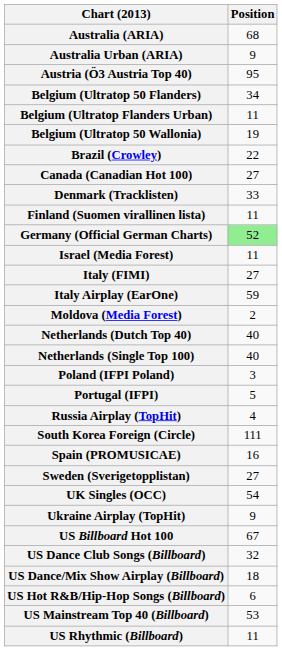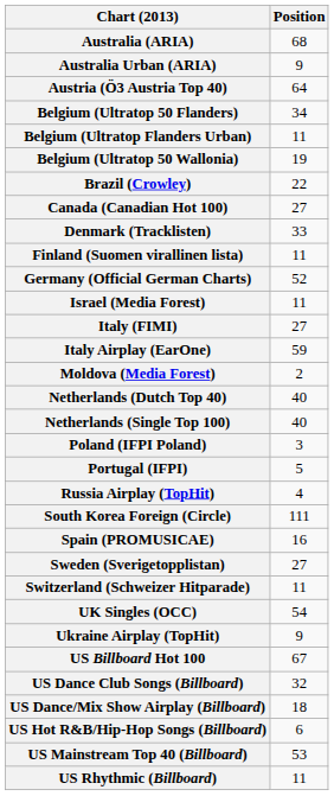 <table class="wikitable sortable plainrowheaders" style="text-align:center;">
 <tr>
 <th scope="col">Chart (2013)</th>
 <th scope="col">Position</th>
 </tr>
 <tr>
 <th scope="row">Australia (ARIA)</th>
 <td>68</td>
 </tr>
 <tr>
 <th scope="row">Australia Urban (ARIA)</th>
 <td>9</td>
 </tr>
 <tr>
 <th scope="row">Austria (Ö3 Austria Top 40)</th>
-<td>95</td>
+<td>64</td>
 </tr>
 <tr>
 <th scope="row">Belgium (Ultratop 50 Flanders)</th>
 <td>34</td>
 </tr>
 <tr>
 <th scope="row">Belgium (Ultratop Flanders Urban)</th>
 <td>11</td>
 </tr>
 <tr>
 <th scope="row">Belgium (Ultratop 50 Wallonia)</th>
 <td>19</td>
 </tr>
 <tr>
 <th scope="row">Brazil (<a href='#'>Crowley</a>)</th>
 <td>22</td>
 </tr>
 <tr>
 <th scope="row">Canada (Canadian Hot 100)</th>
 <td>27</td>
 </tr>
 <tr>
 <th scope="row">Denmark (Tracklisten)</th>
 <td>33</td>
 </tr>
 <tr>
 <th scope="row">Finland (Suomen virallinen lista)</th>
 <td>11</td>
 </tr>
 <tr>
 <th scope="row">Germany (Official German Charts)</th>
-<td style="background: lightgreen;">52</td>
+<td>52</td>
 </tr>
 <tr>
 <th scope="row">Israel (Media Forest)</th>
 <td>11</td>
 </tr>
 <tr>
 <th scope="row">Italy (FIMI)</th>
 <td>27</td>
 </tr>
 <tr>
 <th scope="row">Italy Airplay (EarOne)</th>
 <td>59</td>
 </tr>
 <tr>
 <th scope="row">Moldova (<a href='#'>Media Forest</a>)</th>
 <td>2</td>
 </tr>
 <tr>
 <th scope="row">Netherlands (Dutch Top 40)</th>
 <td>40</td>
 </tr>
 <tr>
 <th scope="row">Netherlands (Single Top 100)</th>
 <td>40</td>
 </tr>
 <tr>
 <th scope="row">Poland (IFPI Poland)</th>
 <td>3</td>
 </tr>
 <tr>
 <th scope="row">Portugal (IFPI)</th>
 <td>5</td>
 </tr>
 <tr>
 <th scope="row">Russia Airplay (<a href='#'>TopHit</a>)</th>
 <td>4</td>
 </tr>
 <tr>
 <th scope="row">South Korea Foreign (Circle)</th>
 <td>111</td>
 </tr>
 <tr>
 <th scope="row">Spain (PROMUSICAE)</th>
 <td>16</td>
 </tr>
 <tr>
 <th scope="row">Sweden (Sverigetopplistan)</th>
 <td>27</td>
 </tr>
 <tr>
+<th scope="row">Switzerland (Schweizer Hitparade)</th>
+<td>11</td>
+</tr>
+<tr>
 <th scope="row">UK Singles (OCC)</th>
 <td>54</td>
 </tr>
 <tr>
 <th scope="row">Ukraine Airplay (TopHit)</th>
 <td>9</td>
 </tr>
 <tr>
 <th scope="row">US <em>Billboard</em> Hot 100</th>
 <td>67</td>
 </tr>
 <tr>
 <th scope="row">US Dance Club Songs (<em>Billboard</em>)</th>
 <td>32</td>
 </tr>
 <tr>
 <th scope="row">US Dance/Mix Show Airplay (<em>Billboard</em>)</th>
 <td>18</td>
 </tr>
 <tr>
 <th scope="row">US Hot R&B/Hip-Hop Songs (<em>Billboard</em>)</th>
 <td>6</td>
 </tr>
 <tr>
 <th scope="row">US Mainstream Top 40 (<em>Billboard</em>)</th>
 <td>53</td>
 </tr>
 <tr>
 <th scope="row">US Rhythmic (<em>Billboard</em>)</th>
 <td>11</td>
 </tr>
 </table>
